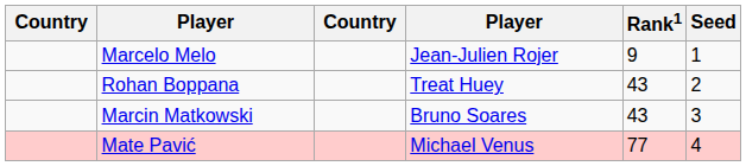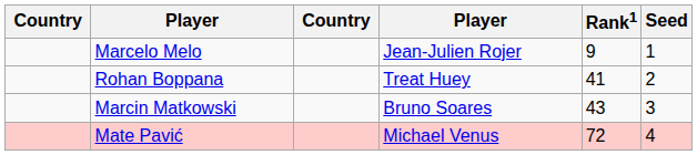 <table class="sortable wikitable">
 <tr>
 <th width="70">Country</th>
 <th width="175">Player</th>
 <th width="70">Country</th>
 <th width="175">Player</th>
 <th>Rank<sup>1</sup></th>
 <th>Seed</th>
 </tr>
 <tr>
 <td></td>
 <td><a href='#'>Marcelo Melo</a></td>
 <td></td>
 <td><a href='#'>Jean-Julien Rojer</a></td>
 <td>9</td>
 <td>1</td>
 </tr>
 <tr>
 <td></td>
 <td><a href='#'>Rohan Boppana</a></td>
 <td></td>
 <td><a href='#'>Treat Huey</a></td>
-<td>43</td>
+<td>41</td>
 <td>2</td>
 </tr>
 <tr>
 <td></td>
 <td><a href='#'>Marcin Matkowski</a></td>
 <td></td>
 <td><a href='#'>Bruno Soares</a></td>
 <td>43</td>
 <td>3</td>
 </tr>
 <tr style="background:#fcc;">
 <td></td>
 <td><a href='#'>Mate Pavić</a></td>
 <td></td>
 <td><a href='#'>Michael Venus</a></td>
-<td>77</td>
+<td>72</td>
 <td>4</td>
 </tr>
 </table>
